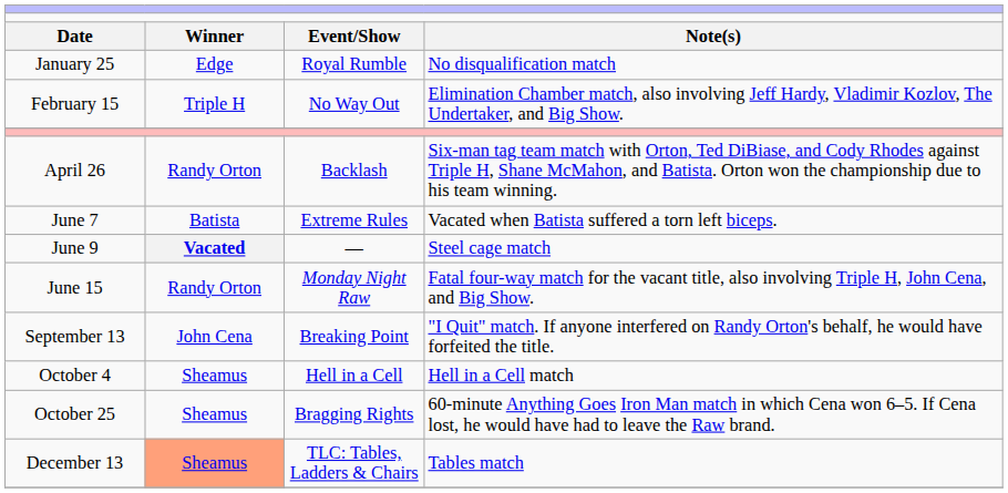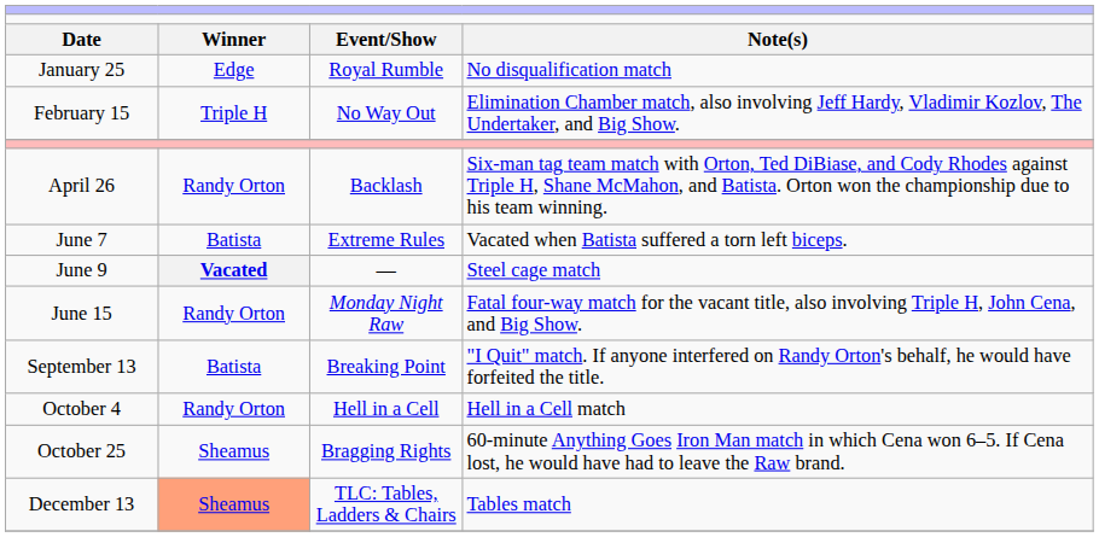 <table class="wikitable" style="text-align:center; width:100%;">
 <tr style="background:#BBF;">
 <td colspan="5"></td>
 </tr>
 <tr>
 <td colspan="5"><strong></strong></td>
 </tr>
 <tr>
 <th width=14%>Date</th>
 <th width=14%>Winner</th>
 <th width=14%>Event/Show</th>
 <th width=58%>Note(s)</th>
 </tr>
 <tr>
 <td>January 25</td>
 <td><a href='#'>Edge</a></td>
 <td><a href='#'>Royal Rumble</a></td>
 <td align=left><a href='#'>No disqualification match</a></td>
 </tr>
 <tr>
 <td>February 15</td>
 <td><a href='#'>Triple H</a></td>
 <td><a href='#'>No Way Out</a></td>
 <td align=left><a href='#'>Elimination Chamber match</a>, also involving <a href='#'>Jeff Hardy</a>, <a href='#'>Vladimir Kozlov</a>, <a href='#'>The Undertaker</a>, and <a href='#'>Big Show</a>.</td>
 </tr>
 <tr>
 </tr>
 <tr style="background:#FBB;">
 <td colspan="5"></td>
 </tr>
 <tr>
 <td>April 26</td>
 <td><a href='#'>Randy Orton</a></td>
 <td><a href='#'>Backlash</a></td>
 <td align=left><a href='#'>Six-man tag team match</a> with <a href='#'>Orton, Ted DiBiase, and Cody Rhodes</a> against <a href='#'>Triple H</a>, <a href='#'>Shane McMahon</a>, and <a href='#'>Batista</a>. Orton won the championship due to his team winning.</td>
 </tr>
 <tr>
 <td>June 7</td>
 <td><a href='#'>Batista</a></td>
 <td><a href='#'>Extreme Rules</a></td>
 <td align=left>Vacated when <a href='#'>Batista</a> suffered a torn left <a href='#'>biceps</a>.</td>
 </tr>
 <tr>
 <td>June 9</td>
 <th><a href='#'>Vacated</a></th>
 <td>—</td>
 <td align=left><a href='#'>Steel cage match</a></td>
 </tr>
 <tr>
 <td>June 15</td>
 <td><a href='#'>Randy Orton</a></td>
 <td><em><a href='#'>Monday Night Raw</a></em></td>
 <td align=left><a href='#'>Fatal four-way match</a> for the vacant title, also involving <a href='#'>Triple H</a>, <a href='#'>John Cena</a>, and <a href='#'>Big Show</a>.</td>
 </tr>
 <tr>
 <td>September 13</td>
-<td><a href='#'>John Cena</a></td>
+<td><a href='#'>Batista</a></td>
 <td><a href='#'>Breaking Point</a></td>
 <td align=left><a href='#'>"I Quit" match</a>. If anyone interfered on <a href='#'>Randy Orton</a>'s behalf, he would have forfeited the title.</td>
 </tr>
 <tr>
 <td>October 4</td>
-<td><a href='#'>Sheamus</a></td>
+<td><a href='#'>Randy Orton</a></td>
 <td><a href='#'>Hell in a Cell</a></td>
 <td align=left><a href='#'>Hell in a Cell</a> match</td>
 </tr>
 <tr>
 <td>October 25</td>
 <td><a href='#'>Sheamus</a></td>
 <td><a href='#'>Bragging Rights</a></td>
 <td align=left>60-minute <a href='#'>Anything Goes</a> <a href='#'>Iron Man match</a> in which Cena won 6–5. If Cena lost, he would have had to leave the <a href='#'>Raw</a> brand.</td>
 </tr>
 <tr>
 <td>December 13</td>
 <td style="background: lightsalmon;"><a href='#'>Sheamus</a></td>
 <td><a href='#'>TLC: Tables, Ladders & Chairs</a></td>
 <td align=left><a href='#'>Tables match</a></td>
 </tr>
 <tr>
 </tr>
 </table>
